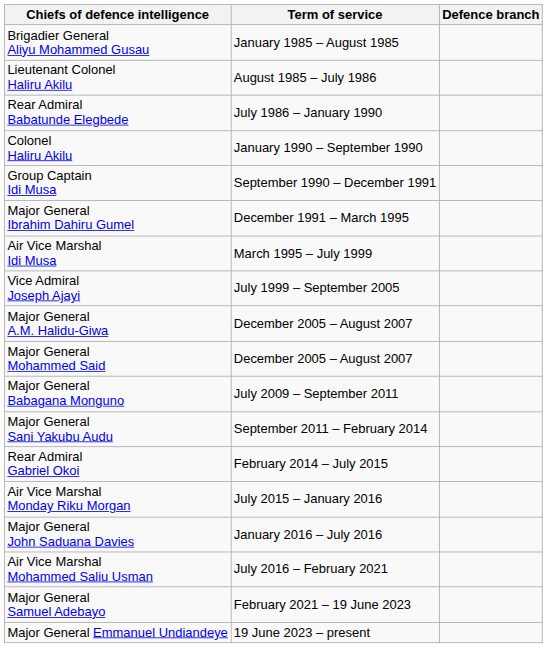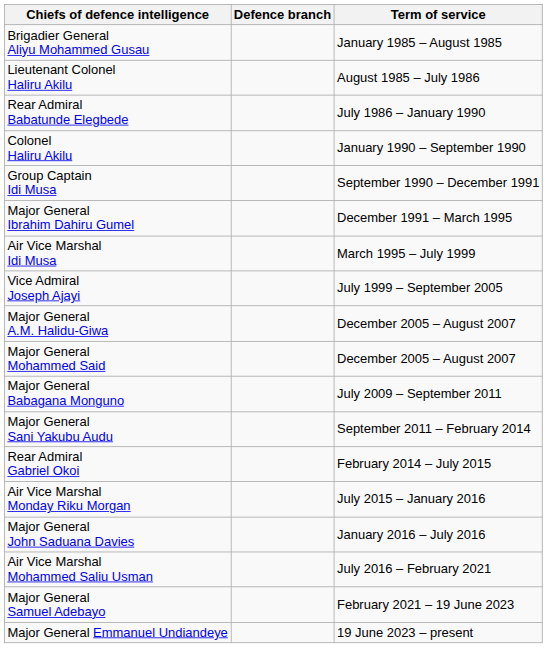 <table class="wikitable">
 <tr>
 <th>Chiefs of defence intelligence</th>
+<th>Defence branch</th>
 <th>Term of service</th>
-<th>Defence branch</th>
 </tr>
 <tr>
 <td>Brigadier General<br><a href='#'>Aliyu Mohammed Gusau</a></td>
+<td></td>
 <td>January 1985 – August 1985</td>
-<td></td>
 </tr>
 <tr>
 <td>Lieutenant Colonel<br><a href='#'>Haliru Akilu</a></td>
+<td></td>
 <td>August 1985 – July 1986</td>
-<td></td>
 </tr>
 <tr>
 <td>Rear Admiral<br><a href='#'>Babatunde Elegbede</a></td>
+<td></td>
 <td>July 1986 – January 1990</td>
-<td></td>
 </tr>
 <tr>
 <td>Colonel<br><a href='#'>Haliru Akilu</a></td>
+<td></td>
 <td>January 1990 – September 1990</td>
-<td></td>
 </tr>
 <tr>
 <td>Group Captain<br><a href='#'>Idi Musa</a></td>
+<td></td>
 <td>September 1990 – December 1991</td>
-<td></td>
 </tr>
 <tr>
 <td>Major General<br><a href='#'>Ibrahim Dahiru Gumel</a></td>
+<td></td>
 <td>December 1991 – March 1995</td>
-<td></td>
 </tr>
 <tr>
 <td>Air Vice Marshal<br><a href='#'>Idi Musa</a></td>
+<td></td>
 <td>March 1995  – July 1999</td>
-<td></td>
 </tr>
 <tr>
 <td>Vice Admiral<br><a href='#'>Joseph Ajayi</a></td>
+<td></td>
 <td>July 1999 – September 2005</td>
-<td></td>
 </tr>
 <tr>
 <td>Major General<br><a href='#'>A.M. Halidu-Giwa</a></td>
+<td></td>
 <td>December 2005 – August 2007</td>
-<td></td>
 </tr>
 <tr>
 <td>Major General<br><a href='#'>Mohammed Said</a></td>
+<td></td>
 <td>December 2005 – August 2007</td>
-<td></td>
 </tr>
 <tr>
 <td>Major General<br><a href='#'>Babagana Monguno</a></td>
+<td></td>
 <td>July 2009 – September 2011</td>
-<td></td>
 </tr>
 <tr>
 <td>Major General<br><a href='#'>Sani Yakubu Audu</a></td>
+<td></td>
 <td>September 2011 – February 2014</td>
-<td></td>
 </tr>
 <tr>
 <td>Rear Admiral<br><a href='#'>Gabriel Okoi</a></td>
+<td></td>
 <td>February 2014 – July 2015</td>
-<td></td>
 </tr>
 <tr>
 <td>Air Vice Marshal<br><a href='#'>Monday Riku Morgan</a></td>
+<td></td>
 <td>July 2015 – January 2016</td>
-<td></td>
 </tr>
 <tr>
 <td>Major General<br><a href='#'>John Saduana Davies</a></td>
+<td></td>
 <td>January 2016 – July 2016</td>
-<td></td>
 </tr>
 <tr>
 <td>Air Vice Marshal<br><a href='#'>Mohammed Saliu Usman</a></td>
+<td></td>
 <td>July 2016 – February 2021</td>
-<td></td>
 </tr>
 <tr>
 <td>Major General<br><a href='#'>Samuel Adebayo</a></td>
+<td></td>
 <td>February 2021 – 19 June 2023</td>
-<td></td>
 </tr>
 <tr>
 <td>Major General <a href='#'>Emmanuel Undiandeye</a></td>
+<td></td>
 <td>19 June 2023 – present</td>
-<td></td>
 </tr>
 </table>
